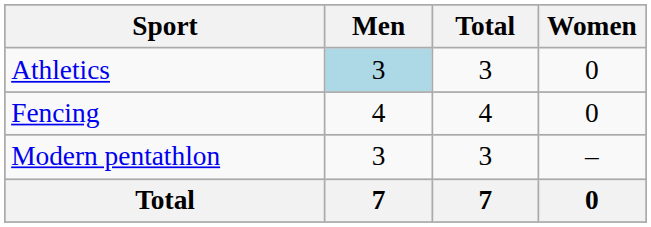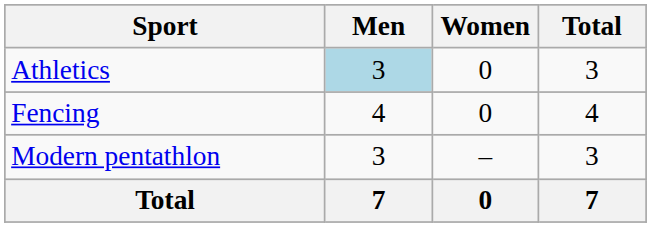 <table class="wikitable sortable" style="text-align:center;">
 <tr>
 <th width=180>Sport</th>
 <th width=55>Men</th>
+<th width=55>Women</th>
 <th width=55>Total</th>
-<th width=55>Women</th>
 </tr>
 <tr>
 <td align=left><a href='#'>Athletics</a></td>
 <td style="background: lightblue;">3</td>
+<td>0</td>
 <td>3</td>
-<td>0</td>
 </tr>
 <tr>
 <td align=left><a href='#'>Fencing</a></td>
 <td>4</td>
+<td>0</td>
 <td>4</td>
-<td>0</td>
 </tr>
 <tr>
 <td align=left><a href='#'>Modern pentathlon</a></td>
 <td>3</td>
+<td>–</td>
 <td>3</td>
-<td>–</td>
 </tr>
 <tr>
 <th>Total</th>
 <th>7</th>
+<th>0</th>
 <th>7</th>
-<th>0</th>
 </tr>
 </table>
